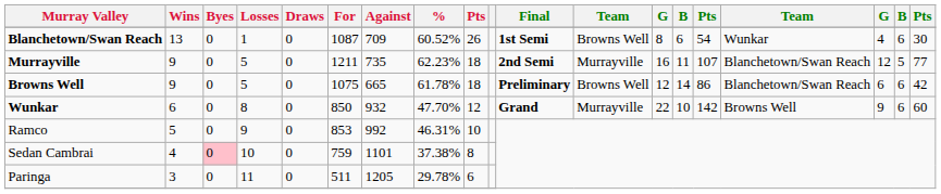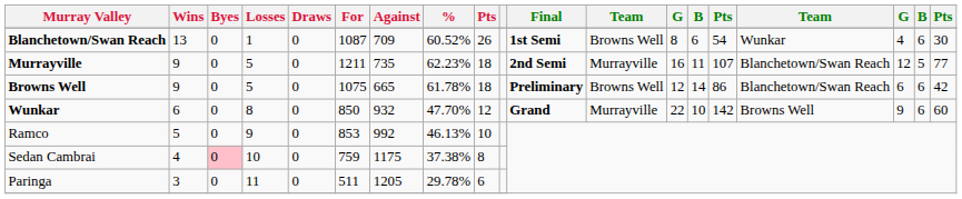 <table style="font-size: 85%; text-align: left;" class="wikitable">
 <tr>
 <th style="color:crimson">Murray Valley</th>
 <th style="color:crimson">Wins</th>
 <th style="color:crimson">Byes</th>
 <th style="color:crimson">Losses</th>
 <th style="color:crimson">Draws</th>
 <th style="color:crimson">For</th>
 <th style="color:crimson">Against</th>
 <th style="color:crimson">%</th>
 <th style="color:crimson">Pts</th>
 <th></th>
 <th style="color:green">Final</th>
 <th style="color:green">Team</th>
 <th style="color:green">G</th>
 <th style="color:green">B</th>
 <th style="color:green">Pts</th>
 <th style="color:green">Team</th>
 <th style="color:green">G</th>
 <th style="color:green">B</th>
 <th style="color:green">Pts</th>
 </tr>
 <tr>
 </tr>
 <tr>
 </tr>
 <tr>
 <td><strong>	Blanchetown/Swan Reach	</strong></td>
 <td>13</td>
 <td>0</td>
 <td>1</td>
 <td>0</td>
 <td>1087</td>
 <td>709</td>
 <td>60.52%</td>
 <td>26</td>
 <td></td>
 <td><strong>1st Semi</strong></td>
 <td>Browns Well</td>
 <td>8</td>
 <td>6</td>
 <td>54</td>
 <td>Wunkar</td>
 <td>4</td>
 <td>6</td>
 <td>30</td>
 </tr>
 <tr>
 <td><strong>	Murrayville	</strong></td>
 <td>9</td>
 <td>0</td>
 <td>5</td>
 <td>0</td>
 <td>1211</td>
 <td>735</td>
 <td>62.23%</td>
 <td>18</td>
 <td></td>
 <td><strong>2nd Semi</strong></td>
 <td>Murrayville</td>
 <td>16</td>
 <td>11</td>
 <td>107</td>
 <td>Blanchetown/Swan Reach</td>
 <td>12</td>
 <td>5</td>
 <td>77</td>
 </tr>
 <tr>
 <td><strong>	Browns Well	</strong></td>
 <td>9</td>
 <td>0</td>
 <td>5</td>
 <td>0</td>
 <td>1075</td>
 <td>665</td>
 <td>61.78%</td>
 <td>18</td>
 <td></td>
 <td><strong>Preliminary</strong></td>
 <td>Browns Well</td>
 <td>12</td>
 <td>14</td>
 <td>86</td>
 <td>Blanchetown/Swan Reach</td>
 <td>6</td>
 <td>6</td>
 <td>42</td>
 </tr>
 <tr>
 <td><strong>	Wunkar	</strong></td>
 <td>6</td>
 <td>0</td>
 <td>8</td>
 <td>0</td>
 <td>850</td>
 <td>932</td>
 <td>47.70%</td>
 <td>12</td>
 <td></td>
 <td><strong>Grand</strong></td>
 <td>Murrayville</td>
 <td>22</td>
 <td>10</td>
 <td>142</td>
 <td>Browns Well</td>
 <td>9</td>
 <td>6</td>
 <td>60</td>
 </tr>
 <tr>
 <td>Ramco</td>
 <td>5</td>
 <td>0</td>
 <td>9</td>
 <td>0</td>
 <td>853</td>
 <td>992</td>
-<td>46.31%</td>
+<td>46.13%</td>
 <td>10</td>
 <td></td>
 </tr>
 <tr>
 <td>Sedan Cambrai</td>
 <td>4</td>
 <td style="background: pink;">0</td>
 <td>10</td>
 <td>0</td>
 <td>759</td>
-<td>1101</td>
+<td>1175</td>
 <td>37.38%</td>
 <td>8</td>
 <td></td>
 </tr>
 <tr>
 <td>Paringa</td>
 <td>3</td>
 <td>0</td>
 <td>11</td>
 <td>0</td>
 <td>511</td>
 <td>1205</td>
 <td>29.78%</td>
 <td>6</td>
 <td></td>
 </tr>
 <tr>
 </tr>
 </table>
